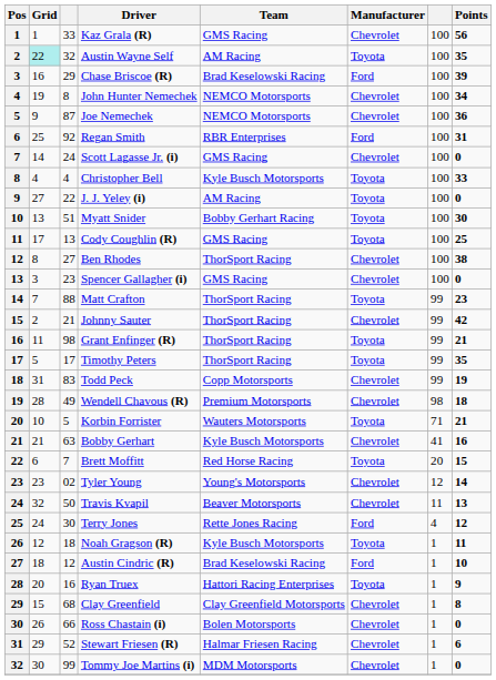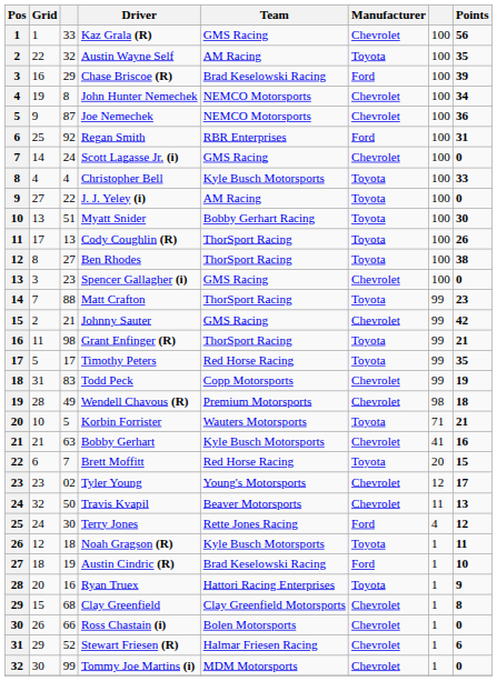 <table class="wikitable" style="font-size:95%">
 <tr>
 <th>Pos</th>
 <th>Grid</th>
 <th></th>
 <th>Driver</th>
 <th>Team</th>
 <th>Manufacturer</th>
 <th></th>
 <th>Points</th>
 </tr>
 <tr>
 <th>1</th>
 <td>1</td>
 <td>33</td>
 <td><a href='#'>Kaz Grala</a> <strong>(R)</strong></td>
 <td><a href='#'>GMS Racing</a></td>
 <td><a href='#'>Chevrolet</a></td>
 <td>100</td>
 <td><strong>56</strong></td>
 </tr>
 <tr>
 <th>2</th>
-<td style="background: paleturquoise;">22</td>
+<td>22</td>
 <td>32</td>
 <td><a href='#'>Austin Wayne Self</a></td>
 <td><a href='#'>AM Racing</a></td>
 <td><a href='#'>Toyota</a></td>
 <td>100</td>
 <td><strong>35</strong></td>
 </tr>
 <tr>
 <th>3</th>
 <td>16</td>
 <td>29</td>
 <td><a href='#'>Chase Briscoe</a> <strong>(R)</strong></td>
 <td><a href='#'>Brad Keselowski Racing</a></td>
 <td><a href='#'>Ford</a></td>
 <td>100</td>
 <td><strong>39</strong></td>
 </tr>
 <tr>
 <th>4</th>
 <td>19</td>
 <td>8</td>
 <td><a href='#'>John Hunter Nemechek</a></td>
 <td><a href='#'>NEMCO Motorsports</a></td>
 <td><a href='#'>Chevrolet</a></td>
 <td>100</td>
 <td><strong>34</strong></td>
 </tr>
 <tr>
 <th>5</th>
 <td>9</td>
 <td>87</td>
 <td><a href='#'>Joe Nemechek</a></td>
 <td><a href='#'>NEMCO Motorsports</a></td>
 <td><a href='#'>Chevrolet</a></td>
 <td>100</td>
 <td><strong>36</strong></td>
 </tr>
 <tr>
 <th>6</th>
 <td>25</td>
 <td>92</td>
 <td><a href='#'>Regan Smith</a></td>
 <td><a href='#'>RBR Enterprises</a></td>
 <td><a href='#'>Ford</a></td>
 <td>100</td>
 <td><strong>31</strong></td>
 </tr>
 <tr>
 <th>7</th>
 <td>14</td>
 <td>24</td>
 <td><a href='#'>Scott Lagasse Jr.</a> <strong>(i)</strong></td>
 <td><a href='#'>GMS Racing</a></td>
 <td><a href='#'>Chevrolet</a></td>
 <td>100</td>
 <td><strong>0</strong></td>
 </tr>
 <tr>
 <th>8</th>
 <td>4</td>
 <td>4</td>
 <td><a href='#'>Christopher Bell</a></td>
 <td><a href='#'>Kyle Busch Motorsports</a></td>
 <td><a href='#'>Toyota</a></td>
 <td>100</td>
 <td><strong>33</strong></td>
 </tr>
 <tr>
 <th>9</th>
 <td>27</td>
 <td>22</td>
 <td><a href='#'>J. J. Yeley</a> <strong>(i)</strong></td>
 <td><a href='#'>AM Racing</a></td>
 <td><a href='#'>Toyota</a></td>
 <td>100</td>
 <td><strong>0</strong></td>
 </tr>
 <tr>
 <th>10</th>
 <td>13</td>
 <td>51</td>
 <td><a href='#'>Myatt Snider</a></td>
 <td><a href='#'>Bobby Gerhart Racing</a></td>
 <td><a href='#'>Toyota</a></td>
 <td>100</td>
 <td><strong>30</strong></td>
 </tr>
 <tr>
 <th>11</th>
 <td>17</td>
 <td>13</td>
 <td><a href='#'>Cody Coughlin</a> <strong>(R)</strong></td>
-<td><a href='#'>GMS Racing</a></td>
+<td><a href='#'>ThorSport Racing</a></td>
 <td><a href='#'>Toyota</a></td>
 <td>100</td>
-<td><strong>25</strong></td>
+<td><strong>26</strong></td>
 </tr>
 <tr>
 <th>12</th>
 <td>8</td>
 <td>27</td>
 <td><a href='#'>Ben Rhodes</a></td>
 <td><a href='#'>ThorSport Racing</a></td>
-<td><a href='#'>Chevrolet</a></td>
+<td><a href='#'>Toyota</a></td>
 <td>100</td>
 <td><strong>38</strong></td>
 </tr>
 <tr>
 <th>13</th>
 <td>3</td>
 <td>23</td>
 <td><a href='#'>Spencer Gallagher</a> <strong>(i)</strong></td>
 <td><a href='#'>GMS Racing</a></td>
 <td><a href='#'>Chevrolet</a></td>
 <td>100</td>
 <td><strong>0</strong></td>
 </tr>
 <tr>
 <th>14</th>
 <td>7</td>
 <td>88</td>
 <td><a href='#'>Matt Crafton</a></td>
 <td><a href='#'>ThorSport Racing</a></td>
 <td><a href='#'>Toyota</a></td>
 <td>99</td>
 <td><strong>23</strong></td>
 </tr>
 <tr>
 <th>15</th>
 <td>2</td>
 <td>21</td>
 <td><a href='#'>Johnny Sauter</a></td>
-<td><a href='#'>ThorSport Racing</a></td>
+<td><a href='#'>GMS Racing</a></td>
 <td><a href='#'>Chevrolet</a></td>
 <td>99</td>
 <td><strong>42</strong></td>
 </tr>
 <tr>
 <th>16</th>
 <td>11</td>
 <td>98</td>
 <td><a href='#'>Grant Enfinger</a> <strong>(R)</strong></td>
 <td><a href='#'>ThorSport Racing</a></td>
 <td><a href='#'>Toyota</a></td>
 <td>99</td>
 <td><strong>21</strong></td>
 </tr>
 <tr>
 <th>17</th>
 <td>5</td>
 <td>17</td>
 <td><a href='#'>Timothy Peters</a></td>
-<td><a href='#'>ThorSport Racing</a></td>
+<td><a href='#'>Red Horse Racing</a></td>
 <td><a href='#'>Toyota</a></td>
 <td>99</td>
 <td><strong>35</strong></td>
 </tr>
 <tr>
 <th>18</th>
 <td>31</td>
 <td>83</td>
 <td><a href='#'>Todd Peck</a></td>
 <td><a href='#'>Copp Motorsports</a></td>
 <td><a href='#'>Chevrolet</a></td>
 <td>99</td>
 <td><strong>19</strong></td>
 </tr>
 <tr>
 <th>19</th>
 <td>28</td>
 <td>49</td>
 <td><a href='#'>Wendell Chavous</a> <strong>(R)</strong></td>
 <td><a href='#'>Premium Motorsports</a></td>
 <td><a href='#'>Chevrolet</a></td>
 <td>98</td>
 <td><strong>18</strong></td>
 </tr>
 <tr>
 <th>20</th>
 <td>10</td>
 <td>5</td>
 <td><a href='#'>Korbin Forrister</a></td>
 <td><a href='#'>Wauters Motorsports</a></td>
 <td><a href='#'>Toyota</a></td>
 <td>71</td>
 <td><strong>21</strong></td>
 </tr>
 <tr>
 <th>21</th>
 <td>21</td>
 <td>63</td>
 <td><a href='#'>Bobby Gerhart</a></td>
 <td><a href='#'>Kyle Busch Motorsports</a></td>
 <td><a href='#'>Chevrolet</a></td>
 <td>41</td>
 <td><strong>16</strong></td>
 </tr>
 <tr>
 <th>22</th>
 <td>6</td>
 <td>7</td>
 <td><a href='#'>Brett Moffitt</a></td>
 <td><a href='#'>Red Horse Racing</a></td>
 <td><a href='#'>Toyota</a></td>
 <td>20</td>
 <td><strong>15</strong></td>
 </tr>
 <tr>
 <th>23</th>
 <td>23</td>
 <td>02</td>
 <td><a href='#'>Tyler Young</a></td>
 <td><a href='#'>Young's Motorsports</a></td>
 <td><a href='#'>Chevrolet</a></td>
 <td>12</td>
-<td><strong>14</strong></td>
+<td><strong>17</strong></td>
 </tr>
 <tr>
 <th>24</th>
 <td>32</td>
 <td>50</td>
 <td><a href='#'>Travis Kvapil</a></td>
 <td><a href='#'>Beaver Motorsports</a></td>
 <td><a href='#'>Chevrolet</a></td>
 <td>11</td>
 <td><strong>13</strong></td>
 </tr>
 <tr>
 <th>25</th>
 <td>24</td>
 <td>30</td>
 <td><a href='#'>Terry Jones</a></td>
 <td><a href='#'>Rette Jones Racing</a></td>
 <td><a href='#'>Ford</a></td>
 <td>4</td>
 <td><strong>12</strong></td>
 </tr>
 <tr>
 <th>26</th>
 <td>12</td>
 <td>18</td>
 <td><a href='#'>Noah Gragson</a> <strong>(R)</strong></td>
 <td><a href='#'>Kyle Busch Motorsports</a></td>
 <td><a href='#'>Toyota</a></td>
 <td>1</td>
 <td><strong>11</strong></td>
 </tr>
 <tr>
 <th>27</th>
 <td>18</td>
-<td>12</td>
+<td>19</td>
 <td><a href='#'>Austin Cindric</a> <strong>(R)</strong></td>
 <td><a href='#'>Brad Keselowski Racing</a></td>
 <td><a href='#'>Ford</a></td>
 <td>1</td>
 <td><strong>10</strong></td>
 </tr>
 <tr>
 <th>28</th>
 <td>20</td>
 <td>16</td>
 <td><a href='#'>Ryan Truex</a></td>
 <td><a href='#'>Hattori Racing Enterprises</a></td>
 <td><a href='#'>Toyota</a></td>
 <td>1</td>
 <td><strong>9</strong></td>
 </tr>
 <tr>
 <th>29</th>
 <td>15</td>
 <td>68</td>
 <td><a href='#'>Clay Greenfield</a></td>
 <td><a href='#'>Clay Greenfield Motorsports</a></td>
 <td><a href='#'>Chevrolet</a></td>
 <td>1</td>
 <td><strong>8</strong></td>
 </tr>
 <tr>
 <th>30</th>
 <td>26</td>
 <td>66</td>
 <td><a href='#'>Ross Chastain</a> <strong>(i)</strong></td>
 <td><a href='#'>Bolen Motorsports</a></td>
 <td><a href='#'>Chevrolet</a></td>
 <td>1</td>
 <td><strong>0</strong></td>
 </tr>
 <tr>
 <th>31</th>
 <td>29</td>
 <td>52</td>
 <td><a href='#'>Stewart Friesen</a> <strong>(R)</strong></td>
 <td><a href='#'>Halmar Friesen Racing</a></td>
 <td><a href='#'>Chevrolet</a></td>
 <td>1</td>
 <td><strong>6</strong></td>
 </tr>
 <tr>
 <th>32</th>
 <td>30</td>
 <td>99</td>
 <td><a href='#'>Tommy Joe Martins</a> <strong>(i)</strong></td>
 <td><a href='#'>MDM Motorsports</a></td>
 <td><a href='#'>Chevrolet</a></td>
 <td>1</td>
 <td><strong>0</strong></td>
 </tr>
 <tr>
 </tr>
 </table>
